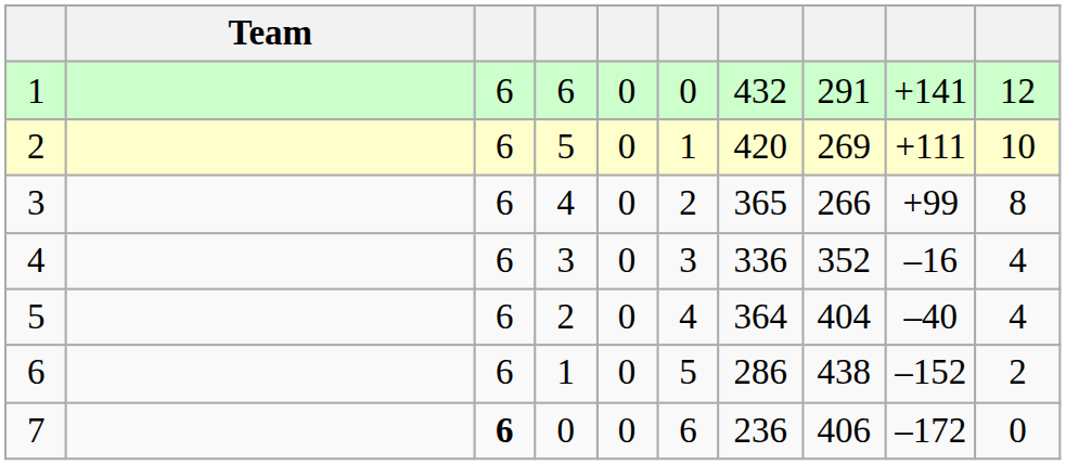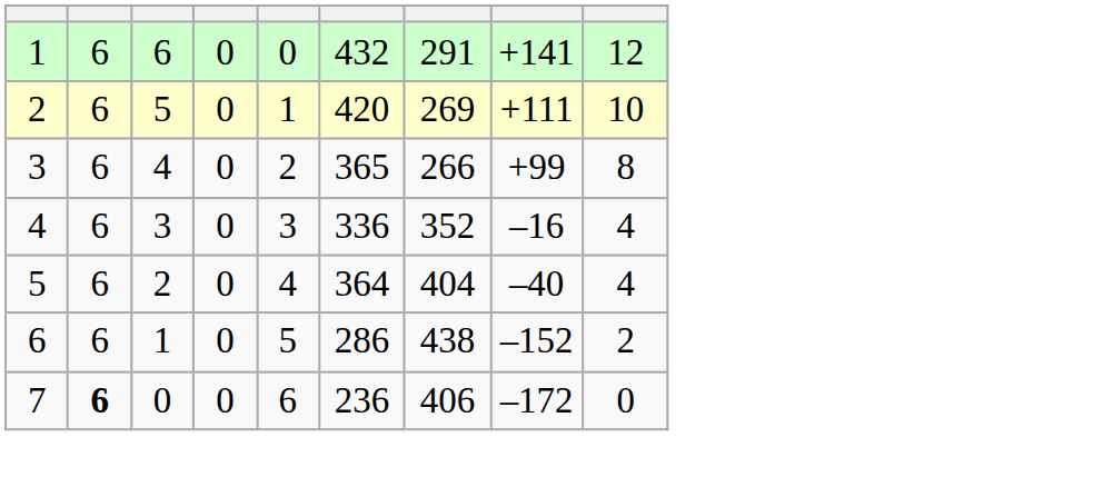 <table class=wikitable style=text-align:center>
 <tr>
 <th width=20 abbr=Position></th>
-<th width=175>Team</th>
 <th width=20 abbr=Played></th>
 <th width=20 abbr=Won></th>
 <th width=20 abbr=Drawn></th>
 <th width=20 abbr=Lost></th>
 <th width=30 abbr=Goal for></th>
 <th width=30 abbr=Goal against></th>
 <th width=30 abbr=Goal difference></th>
 <th width=30 abbr=Points></th>
 </tr>
 <tr bgcolor=#CCFFCC>
 <td>1</td>
-<td align=left></td>
 <td>6</td>
 <td>6</td>
 <td>0</td>
 <td>0</td>
 <td>432</td>
 <td>291</td>
 <td>+141</td>
 <td>12</td>
 </tr>
 <tr style="background:#ffffcc;">
 <td>2</td>
-<td align=left></td>
 <td>6</td>
 <td>5</td>
 <td>0</td>
 <td>1</td>
 <td>420</td>
 <td>269</td>
 <td>+111</td>
 <td>10</td>
 </tr>
 <tr>
 <td>3</td>
-<td align=left></td>
 <td>6</td>
 <td>4</td>
 <td>0</td>
 <td>2</td>
 <td>365</td>
 <td>266</td>
 <td>+99</td>
 <td>8</td>
 </tr>
 <tr>
 <td>4</td>
-<td align=left></td>
 <td>6</td>
 <td>3</td>
 <td>0</td>
 <td>3</td>
 <td>336</td>
 <td>352</td>
 <td>–16</td>
 <td>4</td>
 </tr>
 <tr>
 <td>5</td>
-<td align=left></td>
 <td>6</td>
 <td>2</td>
 <td>0</td>
 <td>4</td>
 <td>364</td>
 <td>404</td>
 <td>–40</td>
 <td>4</td>
 </tr>
 <tr>
 <td>6</td>
-<td align=left></td>
 <td>6</td>
 <td>1</td>
 <td>0</td>
 <td>5</td>
 <td>286</td>
 <td>438</td>
 <td>–152</td>
 <td>2</td>
 </tr>
 <tr>
 <td>7</td>
-<td align=left></td>
 <td><strong>6</strong></td>
 <td>0</td>
 <td>0</td>
 <td>6</td>
 <td>236</td>
 <td>406</td>
 <td>–172</td>
 <td>0</td>
 </tr>
 </table>
